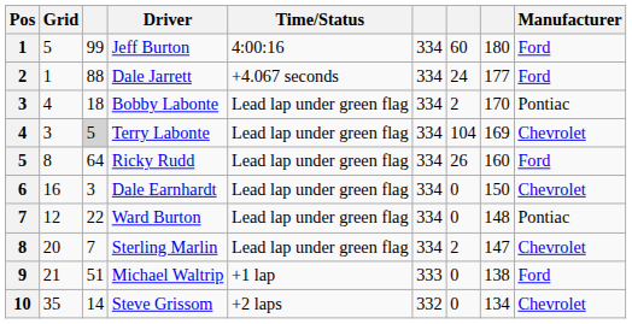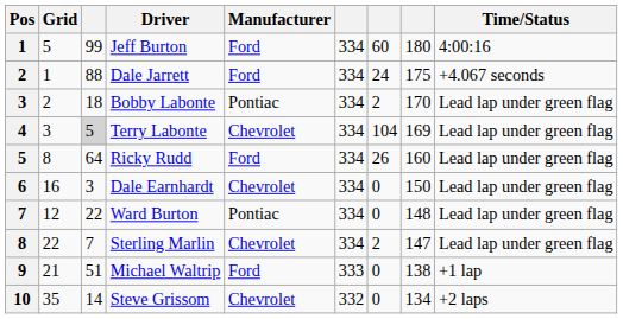 <table class="sortable wikitable" style="font-size:95%">
 <tr>
 <th>Pos</th>
 <th>Grid</th>
 <th></th>
 <th>Driver</th>
-<th>Time/Status</th>
+<th>Manufacturer</th>
 <th></th>
 <th></th>
 <th></th>
-<th>Manufacturer</th>
+<th>Time/Status</th>
 </tr>
 <tr>
 <th>1</th>
 <td>5</td>
 <td>99</td>
 <td><a href='#'>Jeff Burton</a></td>
-<td>4:00:16</td>
+<td><a href='#'>Ford</a></td>
 <td>334</td>
 <td>60</td>
 <td>180</td>
-<td><a href='#'>Ford</a></td>
+<td>4:00:16</td>
 </tr>
 <tr>
 <th>2</th>
 <td>1</td>
 <td>88</td>
 <td><a href='#'>Dale Jarrett</a></td>
-<td>+4.067 seconds</td>
+<td><a href='#'>Ford</a></td>
 <td>334</td>
 <td>24</td>
-<td>177</td>
-<td><a href='#'>Ford</a></td>
+<td>175</td>
+<td>+4.067 seconds</td>
 </tr>
 <tr>
 <th>3</th>
-<td>4</td>
+<td>2</td>
 <td>18</td>
 <td><a href='#'>Bobby Labonte</a></td>
-<td>Lead lap under green flag</td>
+<td>Pontiac</td>
 <td>334</td>
 <td>2</td>
 <td>170</td>
-<td>Pontiac</td>
+<td>Lead lap under green flag</td>
 </tr>
 <tr>
 <th>4</th>
 <td>3</td>
 <td style="background: lightgrey;">5</td>
 <td><a href='#'>Terry Labonte</a></td>
-<td>Lead lap under green flag</td>
+<td><a href='#'>Chevrolet</a></td>
 <td>334</td>
 <td>104</td>
 <td>169</td>
-<td><a href='#'>Chevrolet</a></td>
+<td>Lead lap under green flag</td>
 </tr>
 <tr>
 <th>5</th>
 <td>8</td>
 <td>64</td>
 <td><a href='#'>Ricky Rudd</a></td>
-<td>Lead lap under green flag</td>
+<td><a href='#'>Ford</a></td>
 <td>334</td>
 <td>26</td>
 <td>160</td>
-<td><a href='#'>Ford</a></td>
+<td>Lead lap under green flag</td>
 </tr>
 <tr>
 <th>6</th>
 <td>16</td>
 <td>3</td>
 <td><a href='#'>Dale Earnhardt</a></td>
-<td>Lead lap under green flag</td>
+<td><a href='#'>Chevrolet</a></td>
 <td>334</td>
 <td>0</td>
 <td>150</td>
-<td><a href='#'>Chevrolet</a></td>
+<td>Lead lap under green flag</td>
 </tr>
 <tr>
 <th>7</th>
 <td>12</td>
 <td>22</td>
 <td><a href='#'>Ward Burton</a></td>
-<td>Lead lap under green flag</td>
+<td>Pontiac</td>
 <td>334</td>
 <td>0</td>
 <td>148</td>
-<td>Pontiac</td>
+<td>Lead lap under green flag</td>
 </tr>
 <tr>
 <th>8</th>
-<td>20</td>
+<td>22</td>
 <td>7</td>
 <td><a href='#'>Sterling Marlin</a></td>
-<td>Lead lap under green flag</td>
+<td><a href='#'>Chevrolet</a></td>
 <td>334</td>
 <td>2</td>
 <td>147</td>
-<td><a href='#'>Chevrolet</a></td>
+<td>Lead lap under green flag</td>
 </tr>
 <tr>
 <th>9</th>
 <td>21</td>
 <td>51</td>
 <td><a href='#'>Michael Waltrip</a></td>
-<td>+1 lap</td>
+<td><a href='#'>Ford</a></td>
 <td>333</td>
 <td>0</td>
 <td>138</td>
-<td><a href='#'>Ford</a></td>
+<td>+1 lap</td>
 </tr>
 <tr>
 <th>10</th>
 <td>35</td>
 <td>14</td>
 <td><a href='#'>Steve Grissom</a></td>
-<td>+2 laps</td>
+<td><a href='#'>Chevrolet</a></td>
 <td>332</td>
 <td>0</td>
 <td>134</td>
-<td><a href='#'>Chevrolet</a></td>
+<td>+2 laps</td>
 </tr>
 </table>
